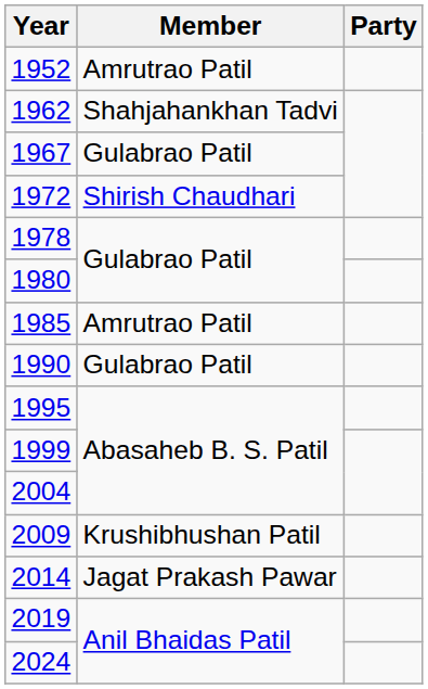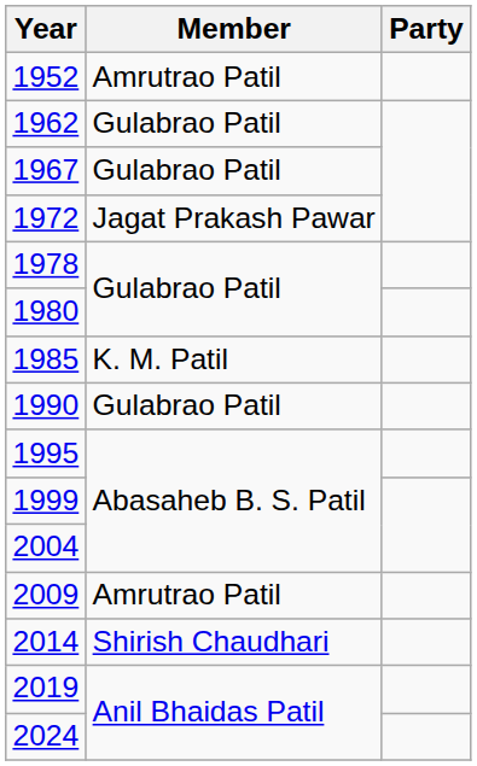 <table class="wikitable">
 <tr>
 <th>Year</th>
 <th>Member</th>
 <th colspan="2">Party</th>
 </tr>
 <tr>
 <td><a href='#'>1952</a></td>
 <td>Amrutrao Patil</td>
 <td></td>
 </tr>
 <tr>
 <td><a href='#'>1962</a></td>
-<td>Shahjahankhan Tadvi</td>
+<td>Gulabrao Patil</td>
 </tr>
 <tr>
 <td><a href='#'>1967</a></td>
 <td>Gulabrao Patil</td>
 </tr>
 <tr>
 <td><a href='#'>1972</a></td>
-<td><a href='#'>Shirish Chaudhari</a></td>
+<td>Jagat Prakash Pawar</td>
 </tr>
 <tr>
 <td><a href='#'>1978</a></td>
 <td rowspan="2">Gulabrao Patil</td>
 <td></td>
 </tr>
 <tr>
 <td><a href='#'>1980</a></td>
 </tr>
 <tr>
 <td><a href='#'>1985</a></td>
-<td>Amrutrao Patil</td>
+<td>K. M. Patil</td>
 <td></td>
 </tr>
 <tr>
 <td><a href='#'>1990</a></td>
 <td>Gulabrao Patil</td>
 <td></td>
 </tr>
 <tr>
 <td><a href='#'>1995</a></td>
 <td rowspan="3">Abasaheb B. S. Patil</td>
 <td></td>
 </tr>
 <tr>
 <td><a href='#'>1999</a></td>
 </tr>
 <tr>
 <td><a href='#'>2004</a></td>
 </tr>
 <tr>
 <td><a href='#'>2009</a></td>
-<td>Krushibhushan Patil</td>
+<td>Amrutrao Patil</td>
 <td></td>
 </tr>
 <tr>
 <td><a href='#'>2014</a></td>
-<td>Jagat Prakash Pawar</td>
+<td><a href='#'>Shirish Chaudhari</a></td>
 </tr>
 <tr>
 <td><a href='#'>2019</a></td>
 <td rowspan="2"><a href='#'>Anil Bhaidas Patil</a></td>
 <td></td>
 </tr>
 <tr>
 <td><a href='#'>2024</a></td>
 </tr>
 </table>
